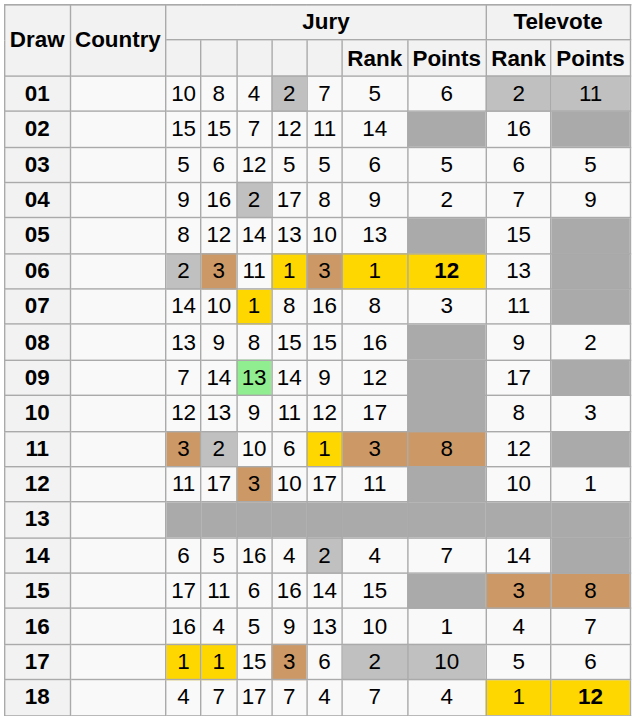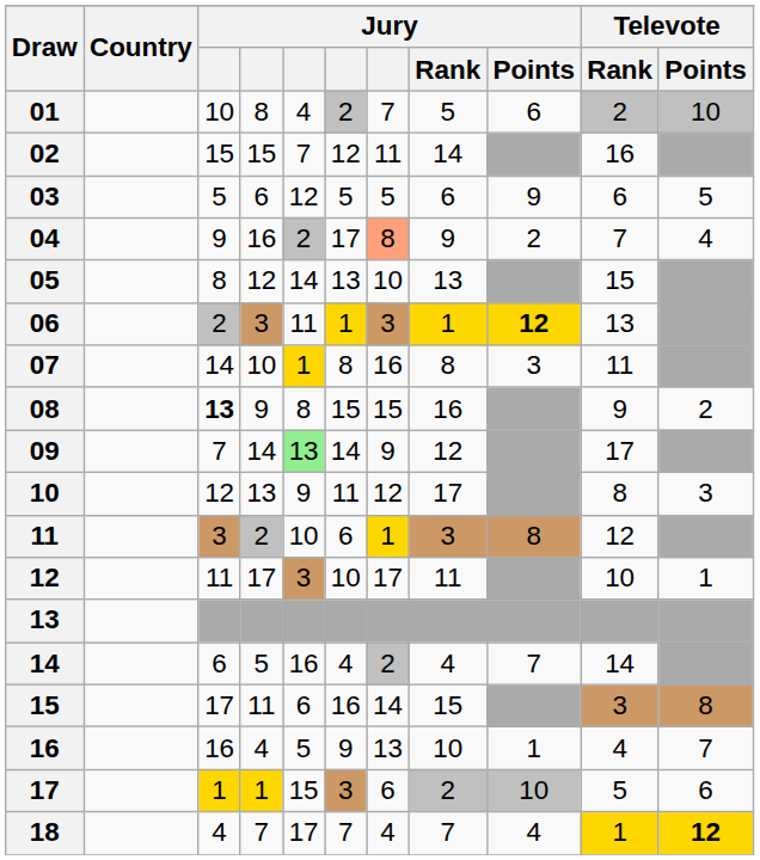 <table class="sortable wikitable collapsible plainrowheaders" style="text-align:center;">
 <tr>
 </tr>
 <tr>
 <th scope="col" rowspan="2">Draw</th>
 <th scope="col" rowspan="2">Country</th>
 <th scope="col" colspan="7">Jury</th>
 <th scope="col" colspan="2">Televote</th>
 </tr>
 <tr>
 <th scope="col"><small></small></th>
 <th scope="col"><small></small></th>
 <th scope="col"><small></small></th>
 <th scope="col"><small></small></th>
 <th scope="col"><small></small></th>
 <th scope="col">Rank</th>
 <th scope="col">Points</th>
 <th scope="col">Rank</th>
 <th scope="col">Points</th>
 </tr>
 <tr>
 <th scope="row" style="text-align:center;">01</th>
 <td style="text-align:left;"></td>
 <td>10</td>
 <td>8</td>
 <td>4</td>
 <td style="background:silver;">2</td>
 <td>7</td>
 <td>5</td>
 <td>6</td>
 <td style="background:silver;">2</td>
-<td style="background:silver;">11</td>
+<td style="background:silver;">10</td>
 </tr>
 <tr>
 <th scope="row" style="text-align:center;">02</th>
 <td style="text-align:left;"></td>
 <td>15</td>
 <td>15</td>
 <td>7</td>
 <td>12</td>
 <td>11</td>
 <td>14</td>
 <td style="background:#AAAAAA;"></td>
 <td>16</td>
 <td style="background:#AAAAAA;"></td>
 </tr>
 <tr>
 <th scope="row" style="text-align:center;">03</th>
 <td style="text-align:left;"></td>
 <td>5</td>
 <td>6</td>
 <td>12</td>
 <td>5</td>
 <td>5</td>
 <td>6</td>
-<td>5</td>
+<td>9</td>
 <td>6</td>
 <td>5</td>
 </tr>
 <tr>
 <th scope="row" style="text-align:center;">04</th>
 <td style="text-align:left;"></td>
 <td>9</td>
 <td>16</td>
 <td style="background:silver;">2</td>
 <td>17</td>
-<td>8</td>
+<td style="background: lightsalmon;">8</td>
 <td>9</td>
 <td>2</td>
 <td>7</td>
-<td>9</td>
+<td>4</td>
 </tr>
 <tr>
 <th scope="row" style="text-align:center;">05</th>
 <td style="text-align:left;"></td>
 <td>8</td>
 <td>12</td>
 <td>14</td>
 <td>13</td>
 <td>10</td>
 <td>13</td>
 <td style="background:#AAAAAA;"></td>
 <td>15</td>
 <td style="background:#AAAAAA;"></td>
 </tr>
 <tr>
 <th scope="row" style="text-align:center;">06</th>
 <td style="text-align:left;"></td>
 <td style="background:silver;">2</td>
 <td style="background:#CC9966;">3</td>
 <td>11</td>
 <td style="background:gold;">1</td>
 <td style="background:#CC9966;">3</td>
 <td style="background:gold;">1</td>
 <td style="background:gold;"><strong>12</strong></td>
 <td>13</td>
 <td style="background:#AAAAAA;"></td>
 </tr>
 <tr>
 <th scope="row" style="text-align:center;">07</th>
 <td style="text-align:left;"></td>
 <td>14</td>
 <td>10</td>
 <td style="background:gold;">1</td>
 <td>8</td>
 <td>16</td>
 <td>8</td>
 <td>3</td>
 <td>11</td>
 <td style="background:#AAAAAA;"></td>
 </tr>
 <tr>
 <th scope="row" style="text-align:center;">08</th>
 <td style="text-align:left;"></td>
-<td>13</td>
+<td><strong>13</strong></td>
 <td>9</td>
 <td>8</td>
 <td>15</td>
 <td>15</td>
 <td>16</td>
 <td style="background:#AAAAAA;"></td>
 <td>9</td>
 <td>2</td>
 </tr>
 <tr>
 <th scope="row" style="text-align:center;">09</th>
 <td style="text-align:left;"></td>
 <td>7</td>
 <td>14</td>
 <td style="background: lightgreen;">13</td>
 <td>14</td>
 <td>9</td>
 <td>12</td>
 <td style="background:#AAAAAA;"></td>
 <td>17</td>
 <td style="background:#AAAAAA;"></td>
 </tr>
 <tr>
 <th scope="row" style="text-align:center;">10</th>
 <td style="text-align:left;"></td>
 <td>12</td>
 <td>13</td>
 <td>9</td>
 <td>11</td>
 <td>12</td>
 <td>17</td>
 <td style="background:#AAAAAA;"></td>
 <td>8</td>
 <td>3</td>
 </tr>
 <tr>
 <th scope="row" style="text-align:center;">11</th>
 <td style="text-align:left;"></td>
 <td style="background:#CC9966;">3</td>
 <td style="background:silver;">2</td>
 <td>10</td>
 <td>6</td>
 <td style="background:gold;">1</td>
 <td style="background:#CC9966;">3</td>
 <td style="background:#CC9966;">8</td>
 <td>12</td>
 <td style="background:#AAAAAA;"></td>
 </tr>
 <tr>
 <th scope="row" style="text-align:center;">12</th>
 <td style="text-align:left;"></td>
 <td>11</td>
 <td>17</td>
 <td style="background:#CC9966;">3</td>
 <td>10</td>
 <td>17</td>
 <td>11</td>
 <td style="background:#AAAAAA;"></td>
 <td>10</td>
 <td>1</td>
 </tr>
 <tr class="sortbottom">
 <th scope="row" style="text-align:center;">13</th>
 <td style="text-align:left;"></td>
 <td style="background:#AAAAAA;"></td>
 <td style="background:#AAAAAA;"></td>
 <td style="background:#AAAAAA;"></td>
 <td style="background:#AAAAAA;"></td>
 <td style="background:#AAAAAA;"></td>
 <td style="background:#AAAAAA;"></td>
 <td style="background:#AAAAAA;"></td>
 <td style="background:#AAAAAA;"></td>
 <td style="background:#AAAAAA;"></td>
 </tr>
 <tr>
 <th scope="row" style="text-align:center;">14</th>
 <td style="text-align:left;"></td>
 <td>6</td>
 <td>5</td>
 <td>16</td>
 <td>4</td>
 <td style="background:silver;">2</td>
 <td>4</td>
 <td>7</td>
 <td>14</td>
 <td style="background:#AAAAAA;"></td>
 </tr>
 <tr>
 <th scope="row" style="text-align:center;">15</th>
 <td style="text-align:left;"></td>
 <td>17</td>
 <td>11</td>
 <td>6</td>
 <td>16</td>
 <td>14</td>
 <td>15</td>
 <td style="background:#AAAAAA;"></td>
 <td style="background:#CC9966;">3</td>
 <td style="background:#CC9966;">8</td>
 </tr>
 <tr>
 <th scope="row" style="text-align:center;">16</th>
 <td style="text-align:left;"></td>
 <td>16</td>
 <td>4</td>
 <td>5</td>
 <td>9</td>
 <td>13</td>
 <td>10</td>
 <td>1</td>
 <td>4</td>
 <td>7</td>
 </tr>
 <tr>
 <th scope="row" style="text-align:center;">17</th>
 <td style="text-align:left;"></td>
 <td style="background:gold;">1</td>
 <td style="background:gold;">1</td>
 <td>15</td>
 <td style="background:#CC9966;">3</td>
 <td>6</td>
 <td style="background:silver;">2</td>
 <td style="background:silver;">10</td>
 <td>5</td>
 <td>6</td>
 </tr>
 <tr>
 <th scope="row" style="text-align:center;">18</th>
 <td style="text-align:left;"></td>
 <td>4</td>
 <td>7</td>
 <td>17</td>
 <td>7</td>
 <td>4</td>
 <td>7</td>
 <td>4</td>
 <td style="background:gold;">1</td>
 <td style="background:gold;"><strong>12</strong></td>
 </tr>
 </table>
